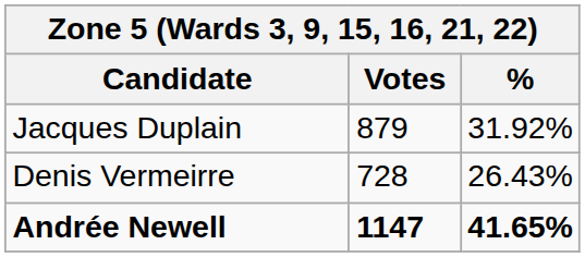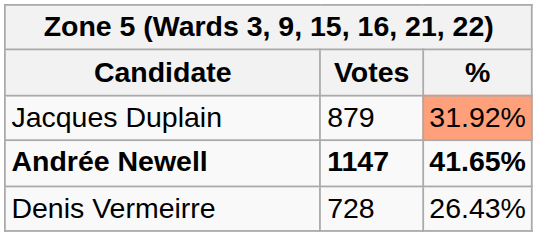 <table class="wikitable">
 <tr>
 <th colspan="3">Zone 5 (Wards 3, 9, 15, 16, 21, 22)</th>
 </tr>
 <tr>
 <th style="width: 170px">Candidate</th>
 <th style="width: 50px">Votes</th>
 <th style="width: 40px">%</th>
 </tr>
 <tr>
 <td>Jacques Duplain</td>
 <td>879</td>
-<td>31.92%</td>
+<td style="background: lightsalmon;">31.92%</td>
+</tr>
+<tr>
+<td><strong>Andrée Newell</strong></td>
+<td><strong>1147</strong></td>
+<td><strong>41.65%</strong></td>
 </tr>
 <tr>
 <td>Denis Vermeirre</td>
 <td>728</td>
 <td>26.43%</td>
 </tr>
-<tr>
-<td><strong>Andrée Newell</strong></td>
-<td><strong>1147</strong></td>
-<td><strong>41.65%</strong></td>
-</tr>
 </table>
